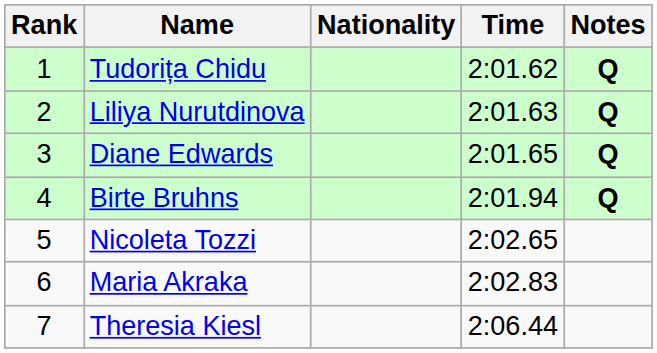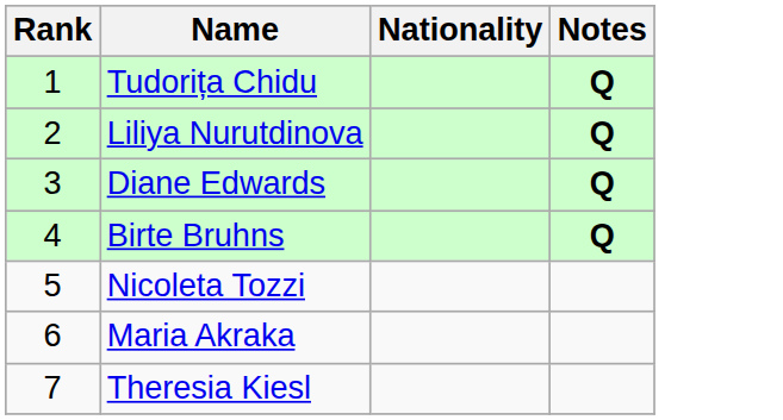 <table class="wikitable sortable" style="text-align:center">
 <tr>
 <th>Rank</th>
 <th>Name</th>
 <th>Nationality</th>
-<th>Time</th>
 <th>Notes</th>
 </tr>
 <tr bgcolor=ccffcc>
 <td>1</td>
 <td align=left><a href='#'>Tudorița Chidu</a></td>
 <td align=left></td>
-<td>2:01.62</td>
 <td><strong>Q</strong></td>
 </tr>
 <tr bgcolor=ccffcc>
 <td>2</td>
 <td align=left><a href='#'>Liliya Nurutdinova</a></td>
 <td align=left></td>
-<td>2:01.63</td>
 <td><strong>Q</strong></td>
 </tr>
 <tr bgcolor=ccffcc>
 <td>3</td>
 <td align=left><a href='#'>Diane Edwards</a></td>
 <td align=left></td>
-<td>2:01.65</td>
 <td><strong>Q</strong></td>
 </tr>
 <tr bgcolor=ccffcc>
 <td>4</td>
 <td align=left><a href='#'>Birte Bruhns</a></td>
 <td align=left></td>
-<td>2:01.94</td>
 <td><strong>Q</strong></td>
 </tr>
 <tr>
 <td>5</td>
 <td align=left><a href='#'>Nicoleta Tozzi</a></td>
 <td align=left></td>
-<td>2:02.65</td>
 <td></td>
 </tr>
 <tr>
 <td>6</td>
 <td align=left><a href='#'>Maria Akraka</a></td>
 <td align=left></td>
-<td>2:02.83</td>
 <td></td>
 </tr>
 <tr>
 <td>7</td>
 <td align=left><a href='#'>Theresia Kiesl</a></td>
 <td align=left></td>
-<td>2:06.44</td>
 <td></td>
 </tr>
 </table>
